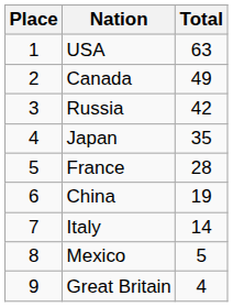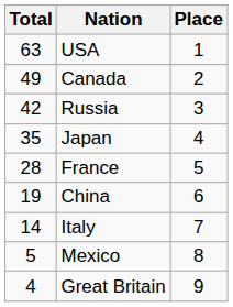 <table class="wikitable sortable" style="text-align: center">
 <tr>
+<th>Total</th>
+<th>Nation</th>
 <th>Place</th>
-<th>Nation</th>
-<th>Total</th>
 </tr>
 <tr>
+<td>63</td>
+<td align=left> USA</td>
 <td>1</td>
-<td align=left> USA</td>
-<td>63</td>
 </tr>
 <tr>
+<td>49</td>
+<td align=left> Canada</td>
 <td>2</td>
-<td align=left> Canada</td>
-<td>49</td>
 </tr>
 <tr>
+<td>42</td>
+<td align=left> Russia</td>
 <td>3</td>
-<td align=left> Russia</td>
-<td>42</td>
+</tr>
+<tr>
+<td>35</td>
+<td align=left> Japan</td>
+<td>4</td>
+</tr>
+<tr>
+<td>28</td>
+<td align=left> France</td>
+<td>5</td>
+</tr>
+<tr>
+<td>19</td>
+<td align=left> China</td>
+<td>6</td>
+</tr>
+<tr>
+<td>14</td>
+<td align=left> Italy</td>
+<td>7</td>
+</tr>
+<tr>
+<td>5</td>
+<td align=left> Mexico</td>
+<td>8</td>
 </tr>
 <tr>
 <td>4</td>
-<td align=left> Japan</td>
-<td>35</td>
-</tr>
-<tr>
-<td>5</td>
-<td align=left> France</td>
-<td>28</td>
-</tr>
-<tr>
-<td>6</td>
-<td align=left> China</td>
-<td>19</td>
-</tr>
-<tr>
-<td>7</td>
-<td align=left> Italy</td>
-<td>14</td>
-</tr>
-<tr>
-<td>8</td>
-<td align=left> Mexico</td>
-<td>5</td>
-</tr>
-<tr>
+<td align=left> Great Britain</td>
 <td>9</td>
-<td align=left> Great Britain</td>
-<td>4</td>
 </tr>
 </table>
